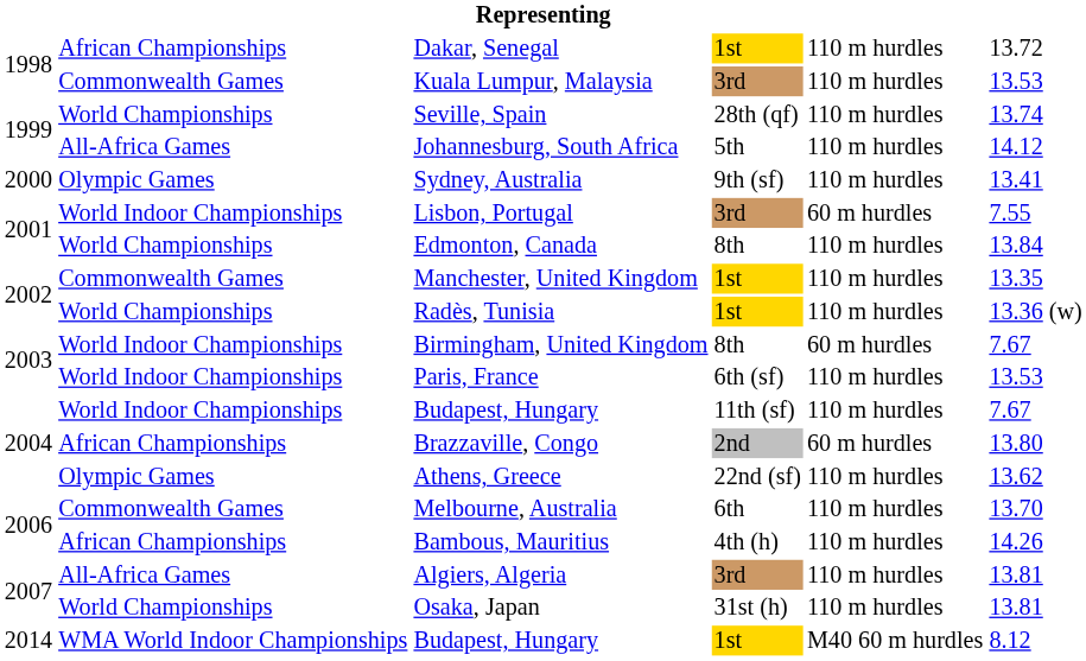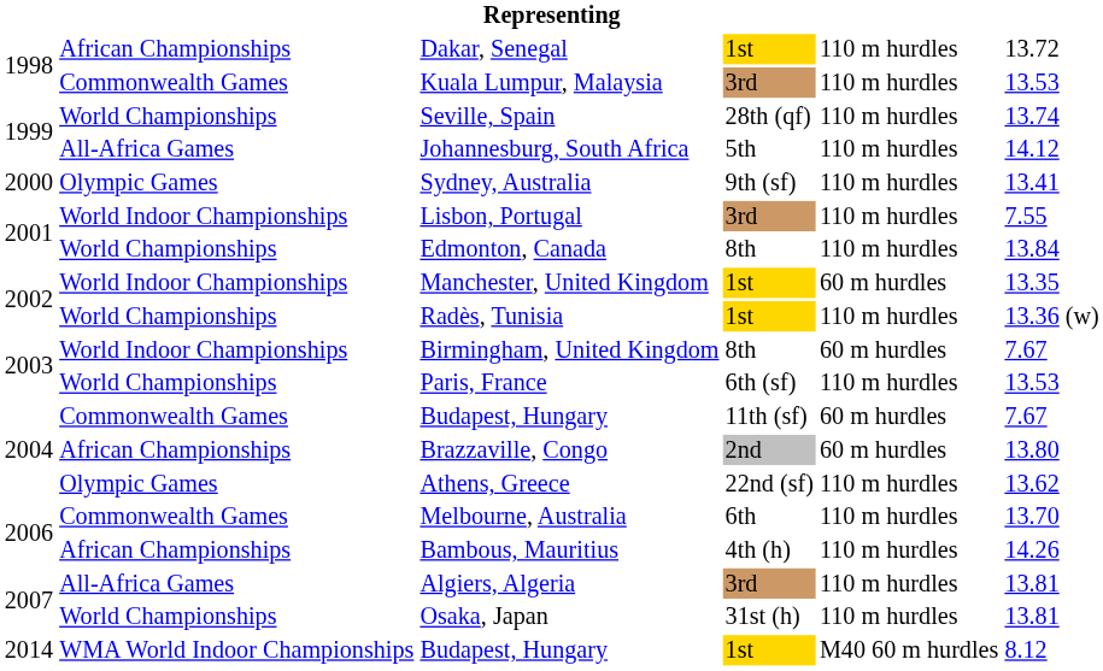 <table>
 <tr>
 <th colspan="6">Representing </th>
 </tr>
 <tr>
 <td rowspan=2>1998</td>
 <td><a href='#'>African Championships</a></td>
 <td><a href='#'>Dakar</a>, <a href='#'>Senegal</a></td>
 <td bgcolor="gold">1st</td>
 <td>110 m hurdles</td>
 <td>13.72</td>
 </tr>
 <tr>
 <td><a href='#'>Commonwealth Games</a></td>
 <td><a href='#'>Kuala Lumpur</a>, <a href='#'>Malaysia</a></td>
 <td bgcolor="cc9966">3rd</td>
 <td>110 m hurdles</td>
 <td><a href='#'>13.53</a></td>
 </tr>
 <tr>
 <td rowspan=2>1999</td>
 <td><a href='#'>World Championships</a></td>
 <td><a href='#'>Seville, Spain</a></td>
 <td>28th (qf)</td>
 <td>110 m hurdles</td>
 <td><a href='#'>13.74</a></td>
 </tr>
 <tr>
 <td><a href='#'>All-Africa Games</a></td>
 <td><a href='#'>Johannesburg, South Africa</a></td>
 <td>5th</td>
 <td>110 m hurdles</td>
 <td><a href='#'>14.12</a></td>
 </tr>
 <tr>
 <td>2000</td>
 <td><a href='#'>Olympic Games</a></td>
 <td><a href='#'>Sydney, Australia</a></td>
 <td>9th (sf)</td>
 <td>110 m hurdles</td>
 <td><a href='#'>13.41</a></td>
 </tr>
 <tr>
 <td rowspan=2>2001</td>
 <td><a href='#'>World Indoor Championships</a></td>
 <td><a href='#'>Lisbon, Portugal</a></td>
 <td bgcolor="cc9966">3rd</td>
-<td>60 m hurdles</td>
+<td>110 m hurdles</td>
 <td><a href='#'>7.55</a></td>
 </tr>
 <tr>
 <td><a href='#'>World Championships</a></td>
 <td><a href='#'>Edmonton</a>, <a href='#'>Canada</a></td>
 <td>8th</td>
 <td>110 m hurdles</td>
 <td><a href='#'>13.84</a></td>
 </tr>
 <tr>
 <td rowspan=2>2002</td>
-<td><a href='#'>Commonwealth Games</a></td>
+<td><a href='#'>World Indoor Championships</a></td>
 <td><a href='#'>Manchester</a>, <a href='#'>United Kingdom</a></td>
 <td bgcolor="gold">1st</td>
-<td>110 m hurdles</td>
+<td>60 m hurdles</td>
 <td><a href='#'>13.35</a></td>
 </tr>
 <tr>
 <td><a href='#'>World Championships</a></td>
 <td><a href='#'>Radès</a>, <a href='#'>Tunisia</a></td>
 <td bgcolor="gold">1st</td>
 <td>110 m hurdles</td>
 <td><a href='#'>13.36</a> (w)</td>
 </tr>
 <tr>
 <td rowspan=2>2003</td>
 <td><a href='#'>World Indoor Championships</a></td>
 <td><a href='#'>Birmingham</a>, <a href='#'>United Kingdom</a></td>
 <td>8th</td>
 <td>60 m hurdles</td>
 <td><a href='#'>7.67</a></td>
 </tr>
 <tr>
-<td><a href='#'>World Indoor Championships</a></td>
+<td><a href='#'>World Championships</a></td>
 <td><a href='#'>Paris, France</a></td>
 <td>6th (sf)</td>
 <td>110 m hurdles</td>
 <td><a href='#'>13.53</a></td>
 </tr>
 <tr>
 <td rowspan=3>2004</td>
-<td><a href='#'>World Indoor Championships</a></td>
+<td><a href='#'>Commonwealth Games</a></td>
 <td><a href='#'>Budapest, Hungary</a></td>
 <td>11th (sf)</td>
-<td>110 m hurdles</td>
+<td>60 m hurdles</td>
 <td><a href='#'>7.67</a></td>
 </tr>
 <tr>
 <td><a href='#'>African Championships</a></td>
 <td><a href='#'>Brazzaville</a>, <a href='#'>Congo</a></td>
 <td bgcolor="silver">2nd</td>
 <td>60 m hurdles</td>
 <td><a href='#'>13.80</a></td>
 </tr>
 <tr>
 <td><a href='#'>Olympic Games</a></td>
 <td><a href='#'>Athens, Greece</a></td>
 <td>22nd (sf)</td>
 <td>110 m hurdles</td>
 <td><a href='#'>13.62</a></td>
 </tr>
 <tr>
 <td rowspan=2>2006</td>
 <td><a href='#'>Commonwealth Games</a></td>
 <td><a href='#'>Melbourne</a>, <a href='#'>Australia</a></td>
 <td>6th</td>
 <td>110 m hurdles</td>
 <td><a href='#'>13.70</a></td>
 </tr>
 <tr>
 <td><a href='#'>African Championships</a></td>
 <td><a href='#'>Bambous, Mauritius</a></td>
 <td>4th (h)</td>
 <td>110 m hurdles</td>
 <td><a href='#'>14.26</a></td>
 </tr>
 <tr>
 <td rowspan=2>2007</td>
 <td><a href='#'>All-Africa Games</a></td>
 <td><a href='#'>Algiers, Algeria</a></td>
 <td bgcolor="cc9966">3rd</td>
 <td>110 m hurdles</td>
 <td><a href='#'>13.81</a></td>
 </tr>
 <tr>
 <td><a href='#'>World Championships</a></td>
 <td><a href='#'>Osaka</a>, Japan</td>
 <td>31st (h)</td>
 <td>110 m hurdles</td>
 <td><a href='#'>13.81</a></td>
 </tr>
 <tr>
 <td rowspan=2>2014</td>
 <td><a href='#'>WMA World Indoor Championships</a></td>
 <td><a href='#'>Budapest, Hungary</a></td>
 <td bgcolor="gold">1st</td>
 <td>M40 60 m hurdles</td>
 <td><a href='#'>8.12</a></td>
 </tr>
 </table>
